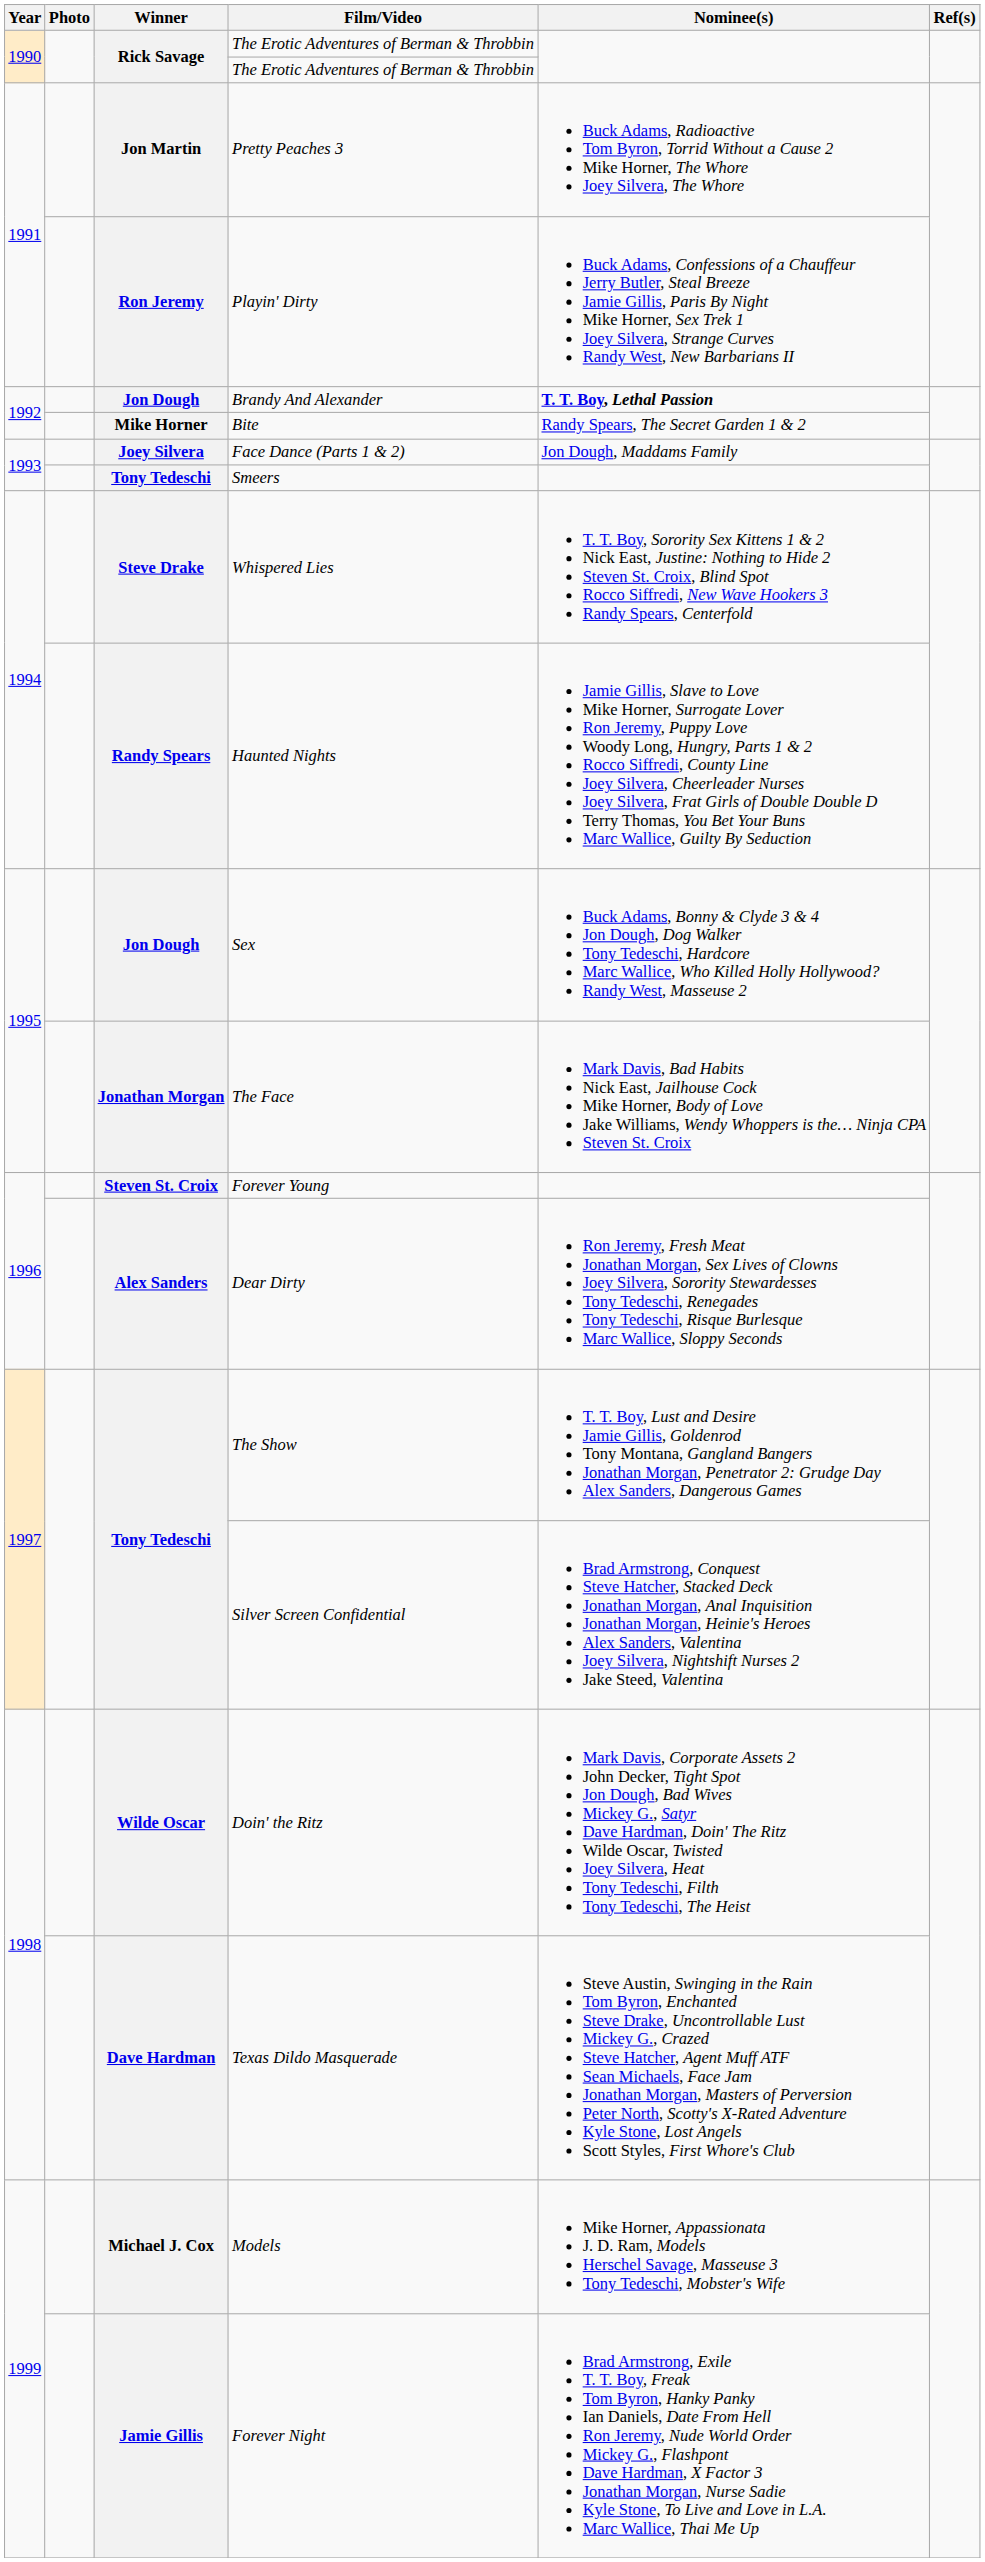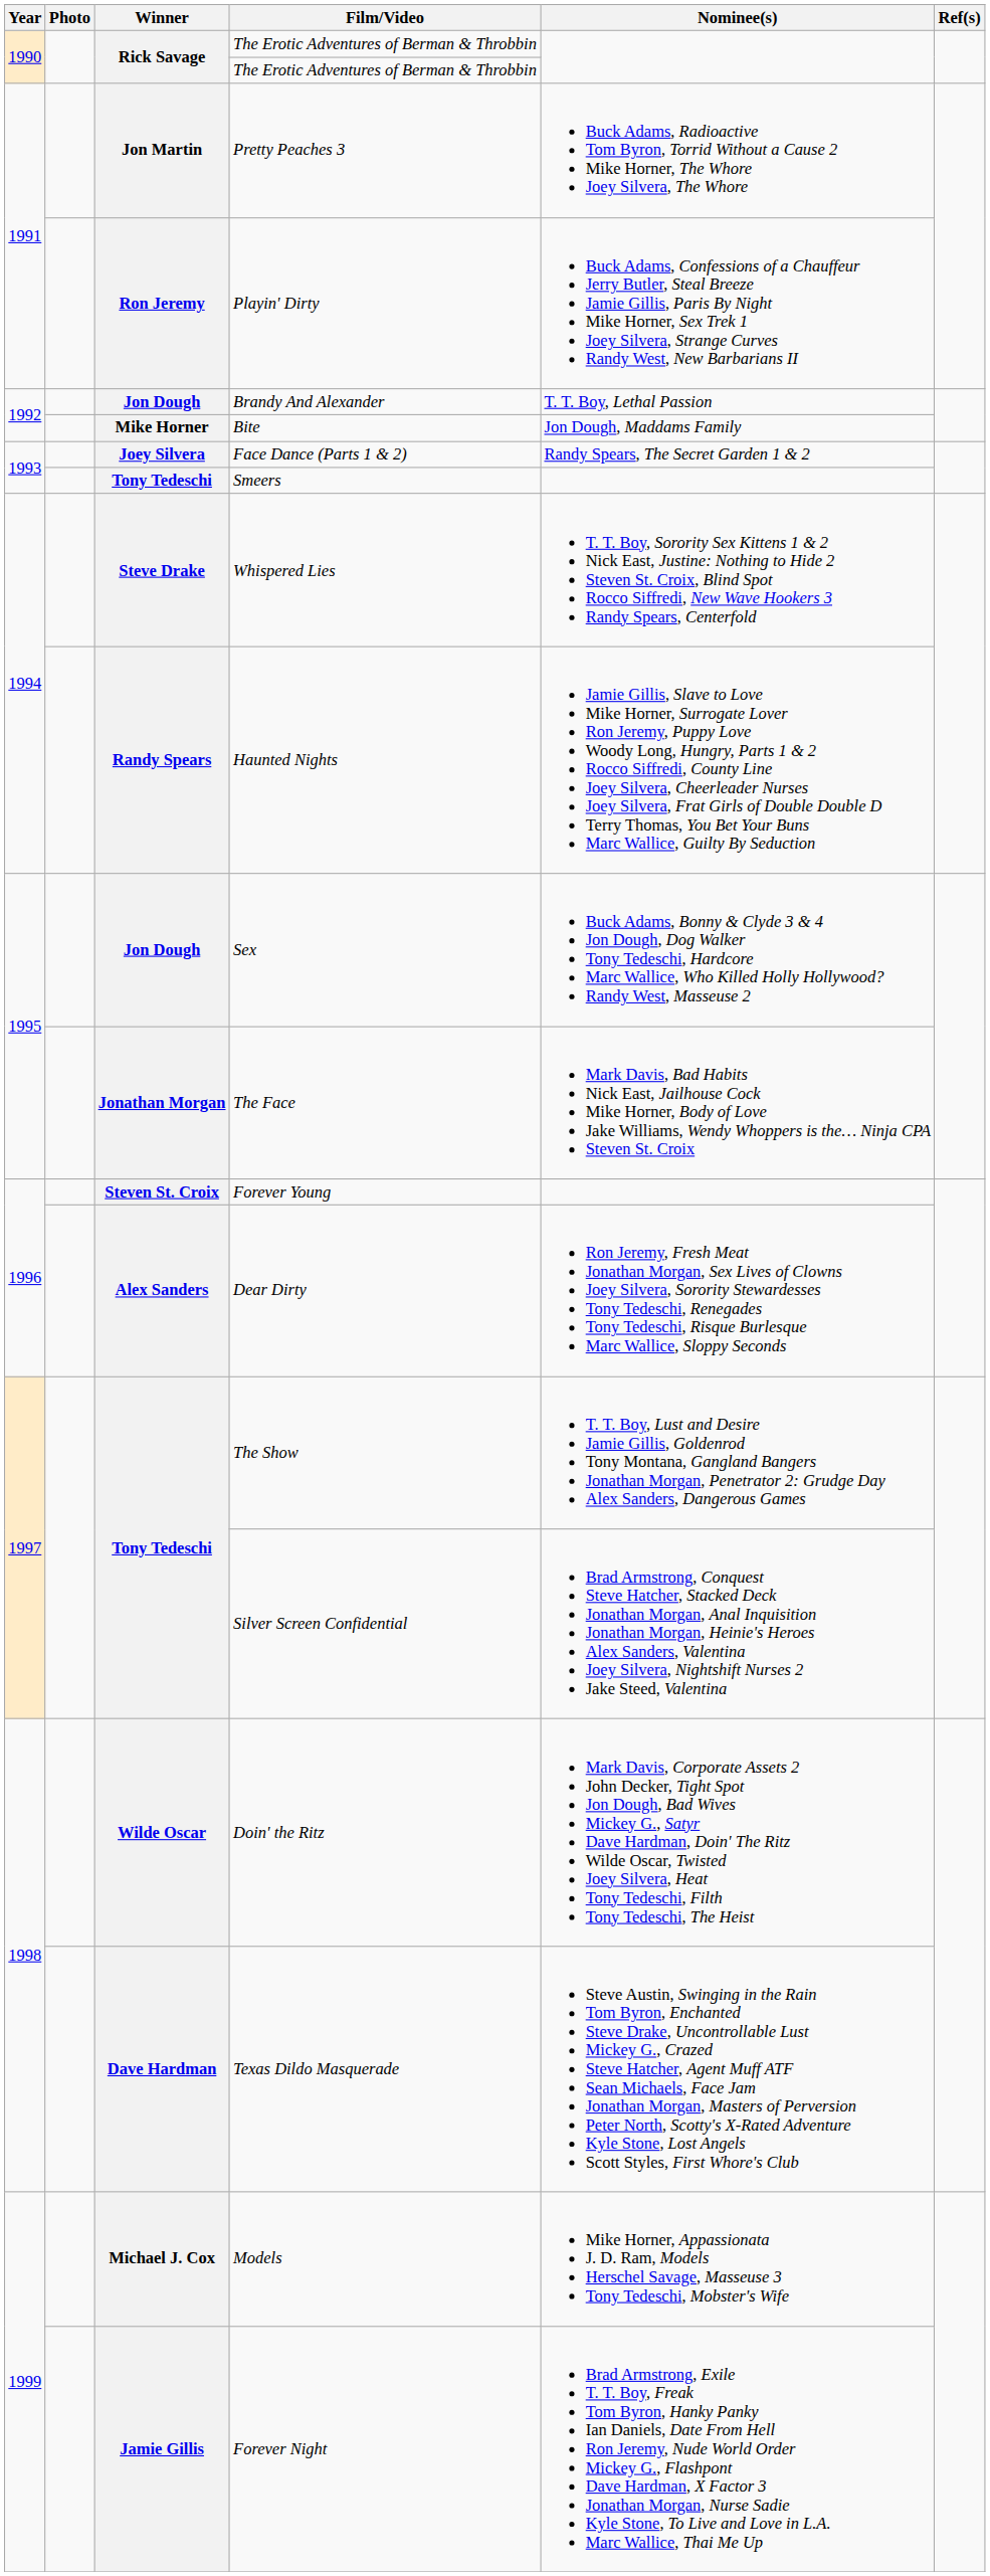 <table class="wikitable sortable">
 <tr>
 <th>Year</th>
 <th>Photo</th>
 <th>Winner</th>
 <th>Film/Video</th>
 <th>Nominee(s)</th>
 <th>Ref(s)</th>
 </tr>
 <tr>
 <td style="background:#ffecc8;" rowspan="2"><a href='#'>1990</a> </td>
 <td rowspan="2"></td>
 <th rowspan="2">Rick Savage</th>
 <td><em>The Erotic Adventures of Berman & Throbbin</em> </td>
 <td rowspan="2"></td>
 <td rowspan="2"></td>
 </tr>
 <tr>
 <td><em>The Erotic Adventures of Berman & Throbbin</em> </td>
 </tr>
 <tr>
 <td rowspan="2"><a href='#'>1991</a></td>
 <td></td>
 <th>Jon Martin</th>
 <td><em>Pretty Peaches 3</em> </td>
 <td valign="top"><br><ul><li><a href='#'>Buck Adams</a>, <em>Radioactive</em></li><li><a href='#'>Tom Byron</a>, <em>Torrid Without a Cause 2</em></li><li>Mike Horner, <em>The Whore</em></li><li><a href='#'>Joey Silvera</a>, <em>The Whore</em></li></ul></td>
 <td rowspan="2"></td>
 </tr>
 <tr>
 <td></td>
 <th><a href='#'>Ron Jeremy</a></th>
 <td><em>Playin' Dirty</em> </td>
 <td valign="top"><br><ul><li><a href='#'>Buck Adams</a>, <em>Confessions of a Chauffeur</em></li><li><a href='#'>Jerry Butler</a>, <em>Steal Breeze</em></li><li><a href='#'>Jamie Gillis</a>, <em>Paris By Night</em></li><li>Mike Horner, <em>Sex Trek 1</em></li><li><a href='#'>Joey Silvera</a>, <em>Strange Curves</em></li><li><a href='#'>Randy West</a>, <em>New Barbarians II</em></li></ul></td>
 </tr>
 <tr>
 <td rowspan="2"><a href='#'>1992</a></td>
 <td></td>
 <th><a href='#'>Jon Dough</a></th>
 <td><em>Brandy And Alexander</em> </td>
-<td><strong><a href='#'>T. T. Boy</a>, <em>Lethal Passion</em></strong></td>
+<td><a href='#'>T. T. Boy</a>, <em>Lethal Passion</em></td>
 <td rowspan="2"></td>
 </tr>
 <tr>
 <td></td>
 <th>Mike Horner</th>
 <td><em>Bite</em> </td>
-<td><a href='#'>Randy Spears</a>, <em>The Secret Garden 1 & 2</em></td>
+<td><a href='#'>Jon Dough</a>, <em>Maddams Family</em></td>
 </tr>
 <tr>
 <td rowspan="2"><a href='#'>1993</a></td>
 <td></td>
 <th><a href='#'>Joey Silvera</a></th>
 <td><em>Face Dance (Parts 1 & 2)</em> </td>
-<td><a href='#'>Jon Dough</a>, <em>Maddams Family</em></td>
+<td><a href='#'>Randy Spears</a>, <em>The Secret Garden 1 & 2</em></td>
 <td rowspan=2></td>
 </tr>
 <tr>
 <td></td>
 <th><a href='#'>Tony Tedeschi</a></th>
 <td><em>Smeers</em> </td>
 <td></td>
 </tr>
 <tr>
 <td rowspan="2"><a href='#'>1994</a></td>
 <td></td>
 <th><a href='#'>Steve Drake</a></th>
 <td><em>Whispered Lies</em> </td>
 <td valign="top"><br><ul><li><a href='#'>T. T. Boy</a>, <em>Sorority Sex Kittens 1 & 2</em></li><li>Nick East, <em>Justine: Nothing to Hide 2</em></li><li><a href='#'>Steven St. Croix</a>, <em>Blind Spot</em></li><li><a href='#'>Rocco Siffredi</a>, <em><a href='#'>New Wave Hookers 3</a></em></li><li><a href='#'>Randy Spears</a>, <em>Centerfold</em></li></ul></td>
 <td rowspan=2></td>
 </tr>
 <tr>
 <td></td>
 <th><a href='#'>Randy Spears</a></th>
 <td><em>Haunted Nights</em> </td>
 <td valign="top"><br><ul><li><a href='#'>Jamie Gillis</a>, <em>Slave to Love</em></li><li>Mike Horner, <em>Surrogate Lover</em></li><li><a href='#'>Ron Jeremy</a>, <em>Puppy Love</em></li><li>Woody Long, <em>Hungry, Parts 1 & 2</em></li><li><a href='#'>Rocco Siffredi</a>, <em>County Line</em></li><li><a href='#'>Joey Silvera</a>, <em>Cheerleader Nurses</em></li><li><a href='#'>Joey Silvera</a>, <em>Frat Girls of Double Double D</em></li><li>Terry Thomas, <em>You Bet Your Buns</em></li><li><a href='#'>Marc Wallice</a>, <em>Guilty By Seduction</em></li></ul></td>
 </tr>
 <tr>
 <td rowspan="2"><a href='#'>1995</a></td>
 <td></td>
 <th><a href='#'>Jon Dough</a></th>
 <td><em>Sex</em> </td>
 <td valign="top"><br><ul><li><a href='#'>Buck Adams</a>, <em>Bonny & Clyde 3 & 4</em></li><li><a href='#'>Jon Dough</a>, <em>Dog Walker</em></li><li><a href='#'>Tony Tedeschi</a>, <em>Hardcore</em></li><li><a href='#'>Marc Wallice</a>, <em>Who Killed Holly Hollywood?</em></li><li><a href='#'>Randy West</a>, <em>Masseuse 2</em></li></ul></td>
 <td rowspan="2"></td>
 </tr>
 <tr>
 <td></td>
 <th><a href='#'>Jonathan Morgan</a></th>
 <td><em>The Face</em> </td>
 <td valign="top"><br><ul><li><a href='#'>Mark Davis</a>, <em>Bad Habits</em></li><li>Nick East, <em>Jailhouse Cock</em></li><li>Mike Horner, <em>Body of Love</em></li><li>Jake Williams, <em>Wendy Whoppers is the… Ninja CPA</em></li><li><a href='#'>Steven St. Croix</a></li></ul></td>
 </tr>
 <tr>
 <td rowspan="2"><a href='#'>1996</a></td>
 <td></td>
 <th><a href='#'>Steven St. Croix</a></th>
 <td><em>Forever Young</em> </td>
 <td></td>
 <td rowspan="2"></td>
 </tr>
 <tr>
 <td></td>
 <th><a href='#'>Alex Sanders</a></th>
 <td><em>Dear Dirty</em> </td>
 <td valign="top"><br><ul><li><a href='#'>Ron Jeremy</a>, <em>Fresh Meat</em></li><li><a href='#'>Jonathan Morgan</a>, <em>Sex Lives of Clowns</em></li><li><a href='#'>Joey Silvera</a>, <em>Sorority Stewardesses</em></li><li><a href='#'>Tony Tedeschi</a>, <em>Renegades</em></li><li><a href='#'>Tony Tedeschi</a>, <em>Risque Burlesque</em></li><li><a href='#'>Marc Wallice</a>, <em>Sloppy Seconds</em></li></ul></td>
 </tr>
 <tr>
 <td style="background:#ffecc8;" rowspan="2"><a href='#'>1997</a> </td>
 <td rowspan="2"></td>
 <th rowspan="2"><a href='#'>Tony Tedeschi</a></th>
 <td><em>The Show</em> </td>
 <td valign="top"><br><ul><li><a href='#'>T. T. Boy</a>, <em>Lust and Desire</em></li><li><a href='#'>Jamie Gillis</a>, <em>Goldenrod</em></li><li>Tony Montana, <em>Gangland Bangers</em></li><li><a href='#'>Jonathan Morgan</a>, <em>Penetrator 2: Grudge Day</em></li><li><a href='#'>Alex Sanders</a>, <em>Dangerous Games</em></li></ul></td>
 <td rowspan="2"></td>
 </tr>
 <tr>
 <td><em>Silver Screen Confidential</em> </td>
 <td valign="top"><br><ul><li><a href='#'>Brad Armstrong</a>, <em>Conquest</em></li><li><a href='#'>Steve Hatcher</a>, <em>Stacked Deck</em></li><li><a href='#'>Jonathan Morgan</a>, <em>Anal Inquisition</em></li><li><a href='#'>Jonathan Morgan</a>, <em>Heinie's Heroes</em></li><li><a href='#'>Alex Sanders</a>, <em>Valentina</em></li><li><a href='#'>Joey Silvera</a>, <em>Nightshift Nurses 2</em></li><li>Jake Steed, <em>Valentina</em></li></ul></td>
 </tr>
 <tr>
 <td rowspan="2"><a href='#'>1998</a></td>
 <td></td>
 <th><a href='#'>Wilde Oscar</a></th>
 <td><em>Doin' the Ritz</em> </td>
 <td valign="top"><br><ul><li><a href='#'>Mark Davis</a>, <em>Corporate Assets 2</em></li><li>John Decker, <em>Tight Spot</em></li><li><a href='#'>Jon Dough</a>, <em>Bad Wives</em></li><li><a href='#'>Mickey G.</a>, <em><a href='#'>Satyr</a></em></li><li><a href='#'>Dave Hardman</a>, <em>Doin' The Ritz</em></li><li>Wilde Oscar, <em>Twisted</em></li><li><a href='#'>Joey Silvera</a>, <em>Heat</em></li><li><a href='#'>Tony Tedeschi</a>, <em>Filth</em></li><li><a href='#'>Tony Tedeschi</a>, <em>The Heist</em></li></ul></td>
 <td rowspan="2"></td>
 </tr>
 <tr>
 <td></td>
 <th><a href='#'>Dave Hardman</a></th>
 <td><em>Texas Dildo Masquerade</em> </td>
 <td valign="top"><br><ul><li>Steve Austin, <em>Swinging in the Rain</em></li><li><a href='#'>Tom Byron</a>, <em>Enchanted</em></li><li><a href='#'>Steve Drake</a>, <em>Uncontrollable Lust</em></li><li><a href='#'>Mickey G.</a>, <em>Crazed</em></li><li><a href='#'>Steve Hatcher</a>, <em>Agent Muff ATF</em></li><li><a href='#'>Sean Michaels</a>, <em>Face Jam</em></li><li><a href='#'>Jonathan Morgan</a>, <em>Masters of Perversion</em></li><li><a href='#'>Peter North</a>, <em>Scotty's X-Rated Adventure</em></li><li><a href='#'>Kyle Stone</a>, <em>Lost Angels</em></li><li>Scott Styles, <em>First Whore's Club</em></li></ul></td>
 </tr>
 <tr>
 <td rowspan="2"><a href='#'>1999</a></td>
 <td></td>
 <th>Michael J. Cox</th>
 <td><em>Models</em> </td>
 <td valign="top"><br><ul><li>Mike Horner, <em>Appassionata</em></li><li>J. D. Ram, <em>Models</em></li><li><a href='#'>Herschel Savage</a>, <em>Masseuse 3</em></li><li><a href='#'>Tony Tedeschi</a>, <em>Mobster's Wife</em></li></ul></td>
 <td rowspan="2"></td>
 </tr>
 <tr>
 <td></td>
 <th><a href='#'>Jamie Gillis</a></th>
 <td><em>Forever Night</em> </td>
 <td valign="top"><br><ul><li><a href='#'>Brad Armstrong</a>, <em>Exile</em></li><li><a href='#'>T. T. Boy</a>, <em>Freak</em></li><li><a href='#'>Tom Byron</a>, <em>Hanky Panky</em></li><li>Ian Daniels, <em>Date From Hell</em></li><li><a href='#'>Ron Jeremy</a>, <em>Nude World Order</em></li><li><a href='#'>Mickey G.</a>, <em>Flashpont</em></li><li><a href='#'>Dave Hardman</a>, <em>X Factor 3</em></li><li><a href='#'>Jonathan Morgan</a>, <em>Nurse Sadie</em></li><li><a href='#'>Kyle Stone</a>, <em>To Live and Love in L.A.</em></li><li><a href='#'>Marc Wallice</a>, <em>Thai Me Up</em></li></ul></td>
 </tr>
 </table>
